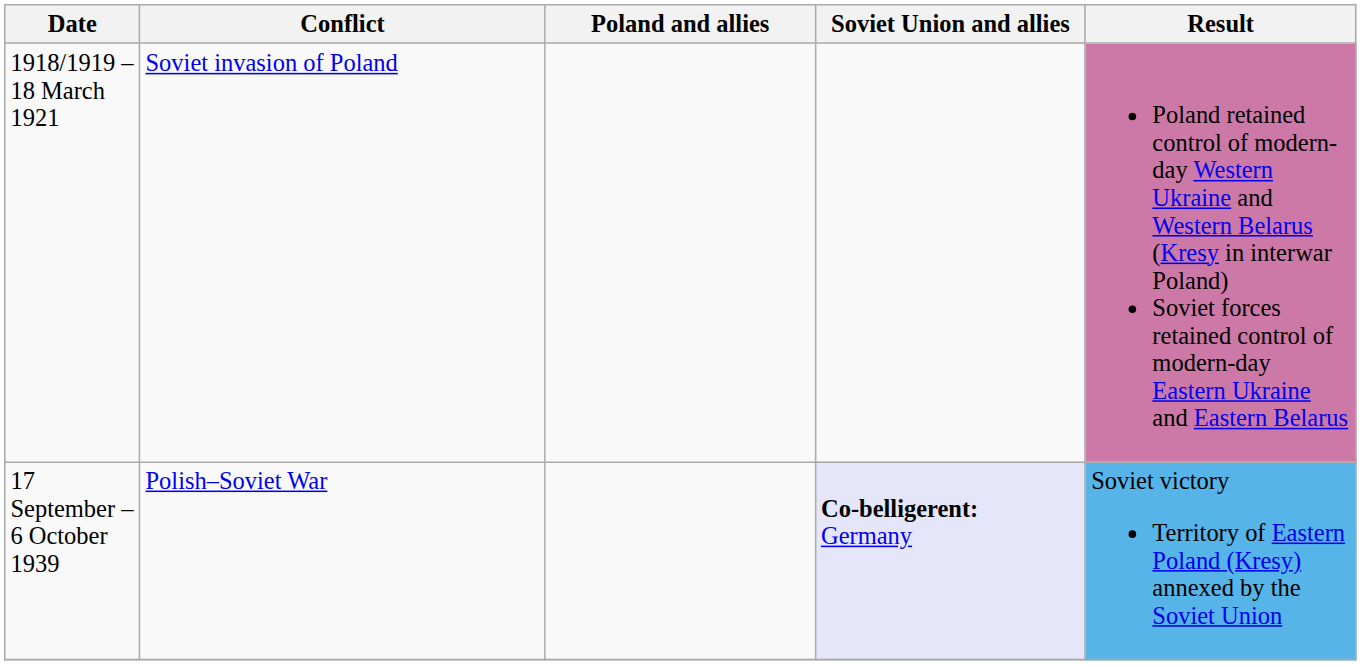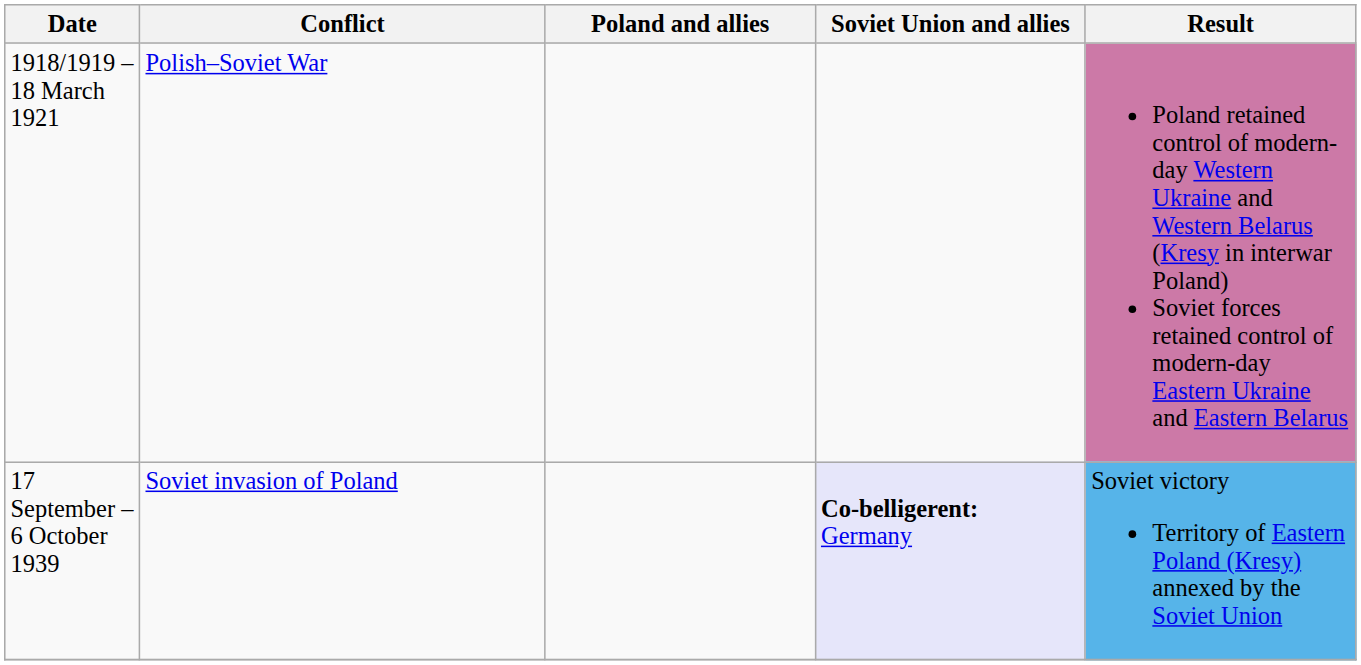 <table class="wikitable sortable" width="100%">
 <tr>
 <th width="10%">Date</th>
 <th width="30%">Conflict</th>
 <th width="20%">Poland and allies</th>
 <th width="20%">Soviet Union and allies</th>
 <th width="20%">Result</th>
 </tr>
 <tr valign="top">
 <td>1918/1919 – 18 March 1921</td>
-<td><a href='#'>Soviet invasion of Poland</a></td>
+<td><a href='#'>Polish–Soviet War</a></td>
 <td> </td>
 <td></td>
 <td bgcolor="#CC79A7"><br><ul><li>Poland retained control of modern-day <a href='#'>Western Ukraine</a> and <a href='#'>Western Belarus</a> (<a href='#'>Kresy</a> in interwar Poland)</li><li>Soviet forces retained control of modern-day <a href='#'>Eastern Ukraine</a> and <a href='#'>Eastern Belarus</a></li></ul></td>
 </tr>
 <tr valign="top">
 <td>17 September – 6 October 1939</td>
-<td><a href='#'>Polish–Soviet War</a></td>
+<td><a href='#'>Soviet invasion of Poland</a></td>
 <td></td>
 <td style="background: lavender;"><br><strong>Co-belligerent:</strong><br> <a href='#'>Germany</a></td>
 <td bgcolor="#56B4E9">Soviet victory<br><ul><li>Territory of <a href='#'>Eastern Poland (Kresy)</a> annexed by the <a href='#'>Soviet Union</a></li></ul></td>
 </tr>
 <tr valign="top">
 </tr>
 </table>
